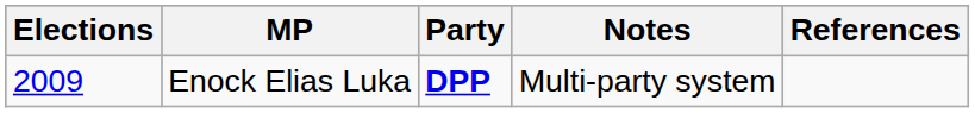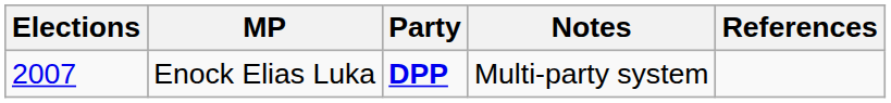 <table class="wikitable">
 <tr>
 <th>Elections</th>
 <th>MP</th>
 <th>Party</th>
 <th>Notes</th>
 <th>References</th>
 </tr>
 <tr>
-<td><a href='#'>2009</a></td>
+<td><a href='#'>2007</a></td>
 <td>Enock Elias Luka</td>
 <td><strong><a href='#'>DPP</a></strong></td>
 <td>Multi-party system</td>
 <td></td>
 </tr>
 </table>
